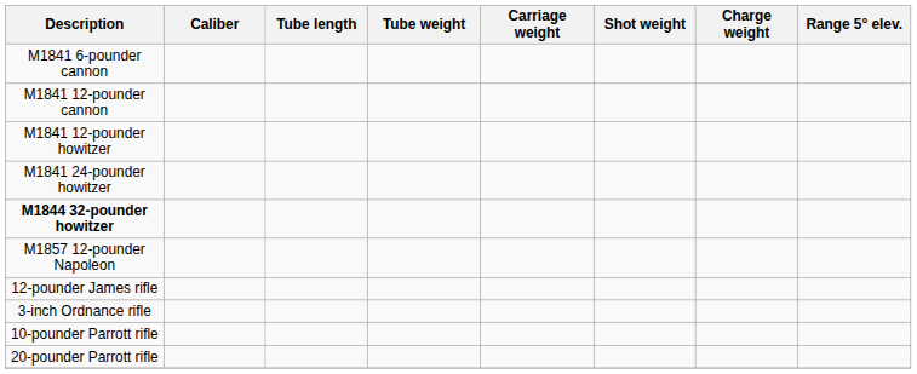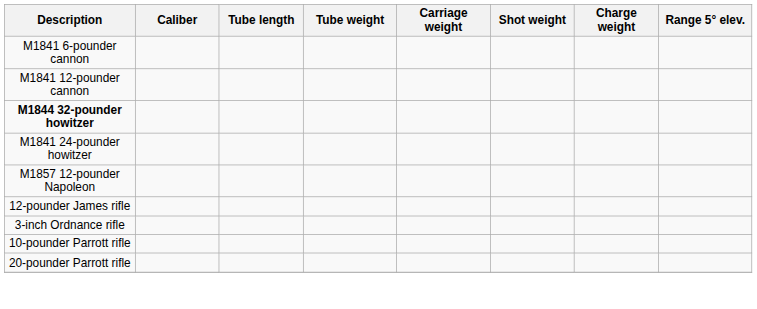 <table class="wikitable" style="text-align:center; width:80%;">
 <tr>
 <th width=14%>Description</th>
 <th width=9%>Caliber</th>
 <th width=9%>Tube length</th>
 <th width=10%>Tube weight</th>
 <th width=10%>Carriage weight</th>
 <th width=9%>Shot weight</th>
 <th width=9%>Charge weight</th>
 <th width=10%>Range 5° elev.</th>
 </tr>
 <tr>
 <td rowspan=1>M1841 6-pounder cannon</td>
 <td></td>
 <td></td>
 <td></td>
 <td></td>
 <td></td>
 <td></td>
 <td></td>
 </tr>
 <tr>
 <td rowspan=1>M1841 12-pounder cannon</td>
 <td></td>
 <td></td>
 <td></td>
 <td></td>
 <td></td>
 <td></td>
 <td></td>
 </tr>
 <tr>
-<td rowspan=1>M1841 12-pounder howitzer</td>
+<td rowspan=1><strong>M1844 32-pounder howitzer</strong></td>
 <td></td>
 <td></td>
 <td></td>
 <td></td>
 <td></td>
 <td></td>
 <td></td>
 </tr>
 <tr>
 <td rowspan=1>M1841 24-pounder howitzer</td>
-<td></td>
-<td></td>
-<td></td>
-<td></td>
-<td></td>
-<td></td>
-<td></td>
-</tr>
-<tr>
-<td rowspan=1><strong>M1844 32-pounder howitzer</strong></td>
 <td></td>
 <td></td>
 <td></td>
 <td></td>
 <td></td>
 <td></td>
 <td></td>
 </tr>
 <tr>
 <td rowspan=1>M1857 12-pounder Napoleon</td>
 <td></td>
 <td></td>
 <td></td>
 <td></td>
 <td></td>
 <td></td>
 <td></td>
 </tr>
 <tr>
 <td rowspan=1>12-pounder James rifle</td>
 <td></td>
 <td></td>
 <td></td>
 <td></td>
 <td></td>
 <td></td>
 <td></td>
 </tr>
 <tr>
 <td rowspan=1>3-inch Ordnance rifle</td>
 <td></td>
 <td></td>
 <td></td>
 <td></td>
 <td></td>
 <td></td>
 <td></td>
 </tr>
 <tr>
 <td rowspan=1>10-pounder Parrott rifle</td>
 <td></td>
 <td></td>
 <td></td>
 <td></td>
 <td></td>
 <td></td>
 <td></td>
 </tr>
 <tr>
 <td rowspan=1>20-pounder Parrott rifle</td>
 <td></td>
 <td></td>
 <td></td>
 <td></td>
 <td></td>
 <td></td>
 <td></td>
 </tr>
 <tr>
 </tr>
 </table>
